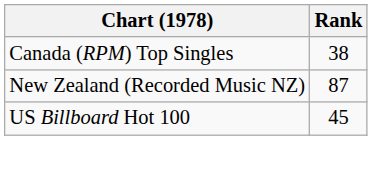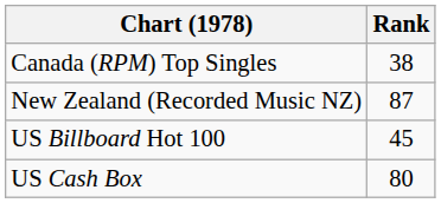 <table class="wikitable sortable" style="text-align:center;">
 <tr>
 <th>Chart (1978)</th>
 <th>Rank</th>
 </tr>
 <tr>
 <td style="text-align:left;">Canada (<em>RPM</em>) Top Singles </td>
 <td>38</td>
 </tr>
 <tr>
 <td style="text-align:left;">New Zealand (Recorded Music NZ)</td>
 <td>87</td>
 </tr>
 <tr>
 <td style="text-align:left;">US <em>Billboard</em> Hot 100 </td>
 <td>45</td>
 </tr>
+<tr>
+<td style="text-align:left;">US <em>Cash Box</em> </td>
+<td>80</td>
+</tr>
 </table>
